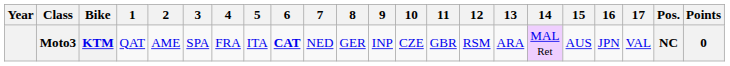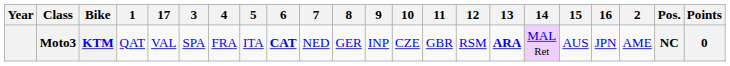 <table class="wikitable" style="text-align:center">
 <tr>
 <th>Year</th>
 <th>Class</th>
 <th>Bike</th>
 <th>1</th>
-<th>2</th>
+<th>17</th>
 <th>3</th>
 <th>4</th>
 <th>5</th>
 <th>6</th>
 <th>7</th>
 <th>8</th>
 <th>9</th>
 <th>10</th>
 <th>11</th>
 <th>12</th>
 <th>13</th>
 <th>14</th>
 <th>15</th>
 <th>16</th>
-<th>17</th>
+<th>2</th>
 <th>Pos.</th>
 <th>Points</th>
 </tr>
 <tr>
 <th></th>
 <th>Moto3</th>
 <th><a href='#'>KTM</a></th>
 <td><a href='#'>QAT</a></td>
-<td><a href='#'>AME</a></td>
+<td><a href='#'>VAL</a></td>
 <td><a href='#'>SPA</a></td>
 <td><a href='#'>FRA</a></td>
 <td><a href='#'>ITA</a></td>
 <td><strong><a href='#'>CAT</a></strong></td>
 <td><a href='#'>NED</a></td>
 <td><a href='#'>GER</a></td>
 <td><a href='#'>INP</a></td>
 <td><a href='#'>CZE</a></td>
 <td><a href='#'>GBR</a></td>
 <td><a href='#'>RSM</a></td>
-<td><a href='#'>ARA</a></td>
+<td><strong><a href='#'>ARA</a></strong></td>
 <td style="background:#efcfff;"><a href='#'>MAL</a><br><small>Ret</small></td>
 <td><a href='#'>AUS</a></td>
 <td><a href='#'>JPN</a></td>
-<td><a href='#'>VAL</a></td>
+<td><a href='#'>AME</a></td>
 <th>NC</th>
 <th>0</th>
 </tr>
 </table>
